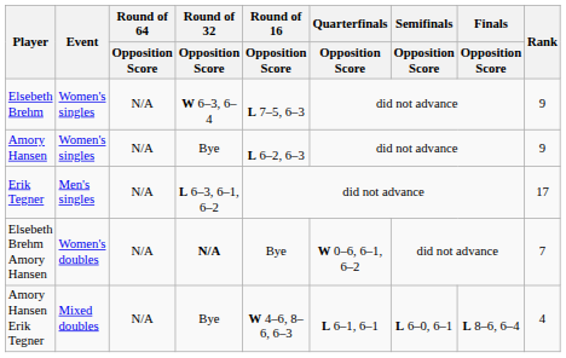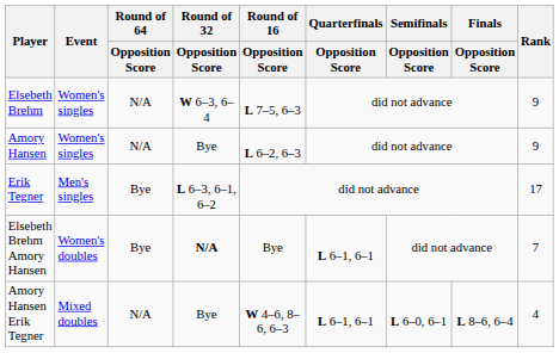 <table class=wikitable style="font-size:90%">
 <tr>
 <th rowspan="2">Player</th>
 <th rowspan="2">Event</th>
 <th>Round of 64</th>
 <th>Round of 32</th>
 <th>Round of 16</th>
 <th>Quarterfinals</th>
 <th>Semifinals</th>
 <th>Finals</th>
 <th rowspan=2>Rank</th>
 </tr>
 <tr>
 <th>Opposition<br>Score</th>
 <th>Opposition<br>Score</th>
 <th>Opposition<br>Score</th>
 <th>Opposition<br>Score</th>
 <th>Opposition<br>Score</th>
 <th>Opposition<br>Score</th>
 </tr>
 <tr>
 <td><a href='#'>Elsebeth Brehm</a></td>
 <td><a href='#'>Women's singles</a></td>
 <td align=center>N/A</td>
 <td align=center> <br> <strong>W</strong> 6–3, 6–4</td>
 <td align=center> <br> <strong>L</strong> 7–5, 6–3</td>
 <td align=center colspan=3>did not advance</td>
 <td align=center>9</td>
 </tr>
 <tr>
 <td><a href='#'>Amory Hansen</a></td>
 <td><a href='#'>Women's singles</a></td>
 <td align=center>N/A</td>
 <td align=center>Bye</td>
 <td align=center> <br> <strong>L</strong> 6–2, 6–3</td>
 <td align=center colspan=3>did not advance</td>
 <td align=center>9</td>
 </tr>
 <tr>
 <td><a href='#'>Erik Tegner</a></td>
 <td><a href='#'>Men's singles</a></td>
-<td align=center>N/A</td>
+<td align=center>Bye</td>
 <td align=center> <br> <strong>L</strong> 6–3, 6–1, 6–2</td>
 <td align=center colspan=4>did not advance</td>
 <td align=center>17</td>
 </tr>
 <tr>
 <td>Elsebeth Brehm <br> Amory Hansen</td>
 <td><a href='#'>Women's doubles</a></td>
-<td align=center>N/A</td>
+<td align=center>Bye</td>
 <td align=center><strong>N/A</strong></td>
 <td align=center>Bye</td>
-<td align=center> <br> <strong>W</strong> 0–6, 6–1, 6–2</td>
+<td align=center> <br> <strong>L</strong> 6–1, 6–1</td>
 <td align=center colspan=2>did not advance</td>
 <td align=center>7</td>
 </tr>
 <tr>
 <td>Amory Hansen <br> Erik Tegner</td>
 <td><a href='#'>Mixed doubles</a></td>
 <td align=center>N/A</td>
 <td align=center>Bye</td>
 <td align=center> <br> <strong>W</strong> 4–6, 8–6, 6–3</td>
 <td align=center> <br> <strong>L</strong> 6–1, 6–1</td>
 <td align=center> <br> <strong>L</strong> 6–0, 6–1</td>
 <td align=center> <br> <strong>L</strong> 8–6, 6–4</td>
 <td align=center>4</td>
 </tr>
 </table>
